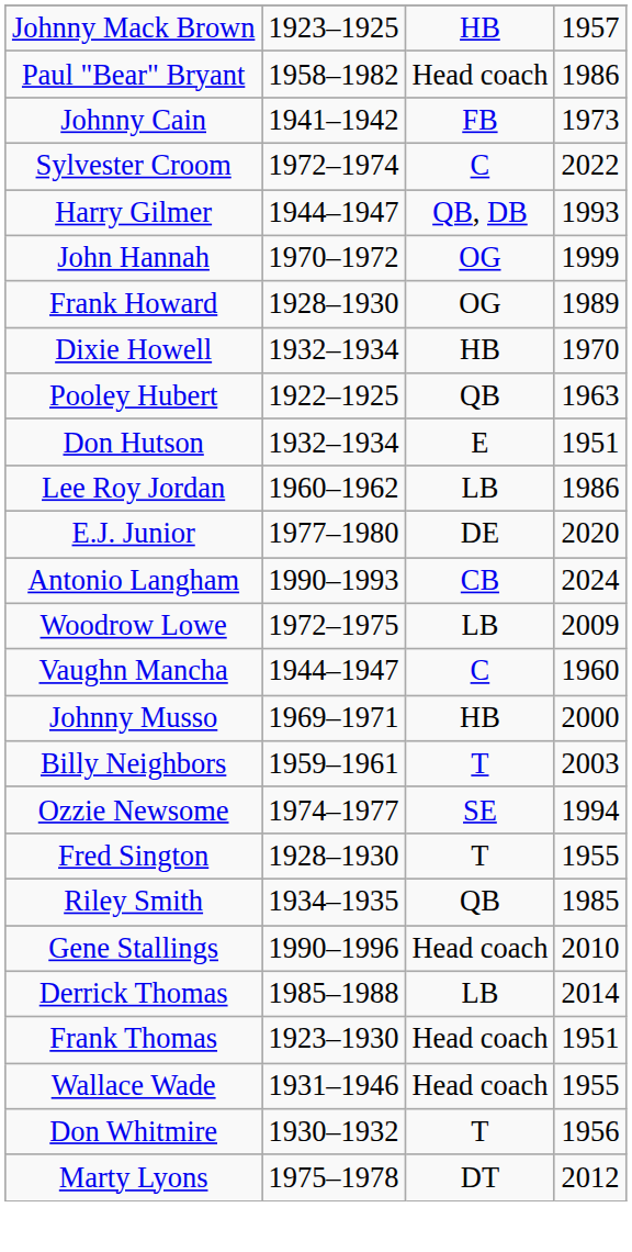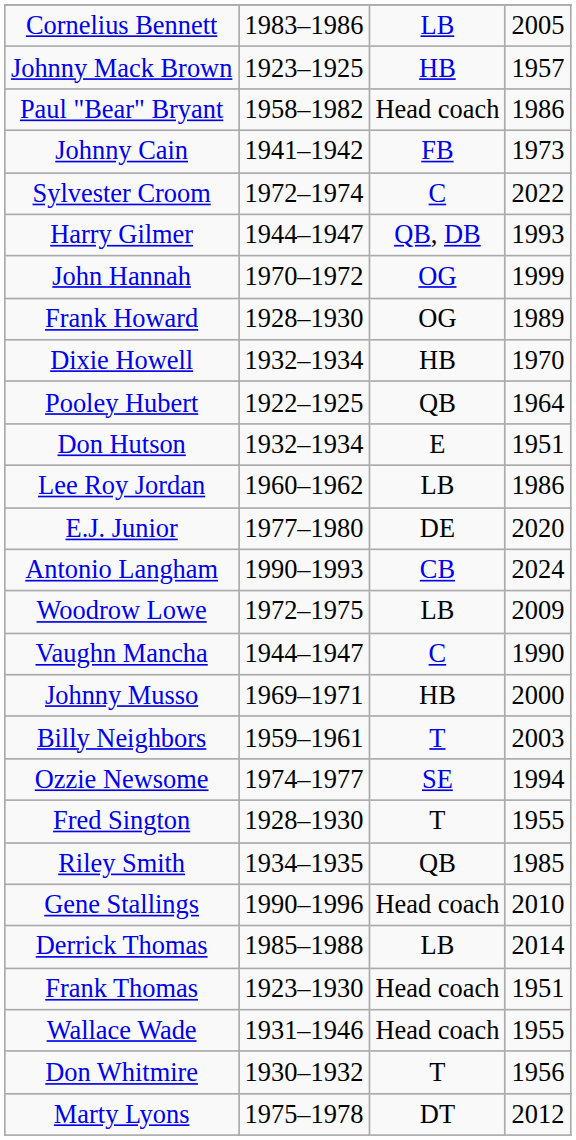 <table class="wikitable" style="text-align:center">
 <tr>
+</tr>
+<tr>
+<td><a href='#'>Cornelius Bennett</a></td>
+<td>1983–1986</td>
+<td><a href='#'>LB</a></td>
+<td>2005</td>
 </tr>
 <tr>
 <td><a href='#'>Johnny Mack Brown</a></td>
 <td>1923–1925</td>
 <td><a href='#'>HB</a></td>
 <td>1957</td>
 </tr>
 <tr>
 <td><a href='#'>Paul "Bear" Bryant</a></td>
 <td>1958–1982</td>
 <td>Head coach</td>
 <td>1986</td>
 </tr>
 <tr>
 <td><a href='#'>Johnny Cain</a></td>
 <td>1941–1942</td>
 <td><a href='#'>FB</a></td>
 <td>1973</td>
 </tr>
 <tr>
 <td><a href='#'>Sylvester Croom</a></td>
 <td>1972–1974</td>
 <td><a href='#'>C</a></td>
 <td>2022</td>
 </tr>
 <tr>
 <td><a href='#'>Harry Gilmer</a></td>
 <td>1944–1947</td>
 <td><a href='#'>QB</a>, <a href='#'>DB</a></td>
 <td>1993</td>
 </tr>
 <tr>
 <td><a href='#'>John Hannah</a></td>
 <td>1970–1972</td>
 <td><a href='#'>OG</a></td>
 <td>1999</td>
 </tr>
 <tr>
 <td><a href='#'>Frank Howard</a></td>
 <td>1928–1930</td>
 <td>OG</td>
 <td>1989</td>
 </tr>
 <tr>
 <td><a href='#'>Dixie Howell</a></td>
 <td>1932–1934</td>
 <td>HB</td>
 <td>1970</td>
 </tr>
 <tr>
 <td><a href='#'>Pooley Hubert</a></td>
 <td>1922–1925</td>
 <td>QB</td>
-<td>1963</td>
+<td>1964</td>
 </tr>
 <tr>
 <td><a href='#'>Don Hutson</a></td>
 <td>1932–1934</td>
 <td>E</td>
 <td>1951</td>
 </tr>
 <tr>
 <td><a href='#'>Lee Roy Jordan</a></td>
 <td>1960–1962</td>
 <td>LB</td>
 <td>1986</td>
 </tr>
 <tr>
 <td><a href='#'>E.J. Junior</a></td>
 <td>1977–1980</td>
 <td>DE</td>
 <td>2020</td>
 </tr>
 <tr>
 <td><a href='#'>Antonio Langham</a></td>
 <td>1990–1993</td>
 <td><a href='#'>CB</a></td>
 <td>2024</td>
 </tr>
 <tr>
 <td><a href='#'>Woodrow Lowe</a></td>
 <td>1972–1975</td>
 <td>LB</td>
 <td>2009</td>
 </tr>
 <tr>
 <td><a href='#'>Vaughn Mancha</a></td>
 <td>1944–1947</td>
 <td><a href='#'>C</a></td>
-<td>1960</td>
+<td>1990</td>
 </tr>
 <tr>
 <td><a href='#'>Johnny Musso</a></td>
 <td>1969–1971</td>
 <td>HB</td>
 <td>2000</td>
 </tr>
 <tr>
 <td><a href='#'>Billy Neighbors</a></td>
 <td>1959–1961</td>
 <td><a href='#'>T</a></td>
 <td>2003</td>
 </tr>
 <tr>
 <td><a href='#'>Ozzie Newsome</a></td>
 <td>1974–1977</td>
 <td><a href='#'>SE</a></td>
 <td>1994</td>
 </tr>
 <tr>
 <td><a href='#'>Fred Sington</a></td>
 <td>1928–1930</td>
 <td>T</td>
 <td>1955</td>
 </tr>
 <tr>
 <td><a href='#'>Riley Smith</a></td>
 <td>1934–1935</td>
 <td>QB</td>
 <td>1985</td>
 </tr>
 <tr>
 <td><a href='#'>Gene Stallings</a></td>
 <td>1990–1996</td>
 <td>Head coach</td>
 <td>2010</td>
 </tr>
 <tr>
 <td><a href='#'>Derrick Thomas</a></td>
 <td>1985–1988</td>
 <td>LB</td>
 <td>2014</td>
 </tr>
 <tr>
 <td><a href='#'>Frank Thomas</a></td>
 <td>1923–1930</td>
 <td>Head coach</td>
 <td>1951</td>
 </tr>
 <tr>
 <td><a href='#'>Wallace Wade</a></td>
 <td>1931–1946</td>
 <td>Head coach</td>
 <td>1955</td>
 </tr>
 <tr>
 <td><a href='#'>Don Whitmire</a></td>
 <td>1930–1932</td>
 <td>T</td>
 <td>1956</td>
 </tr>
 <tr>
 <td><a href='#'>Marty Lyons</a></td>
 <td>1975–1978</td>
 <td>DT</td>
 <td>2012</td>
 </tr>
 </table>
